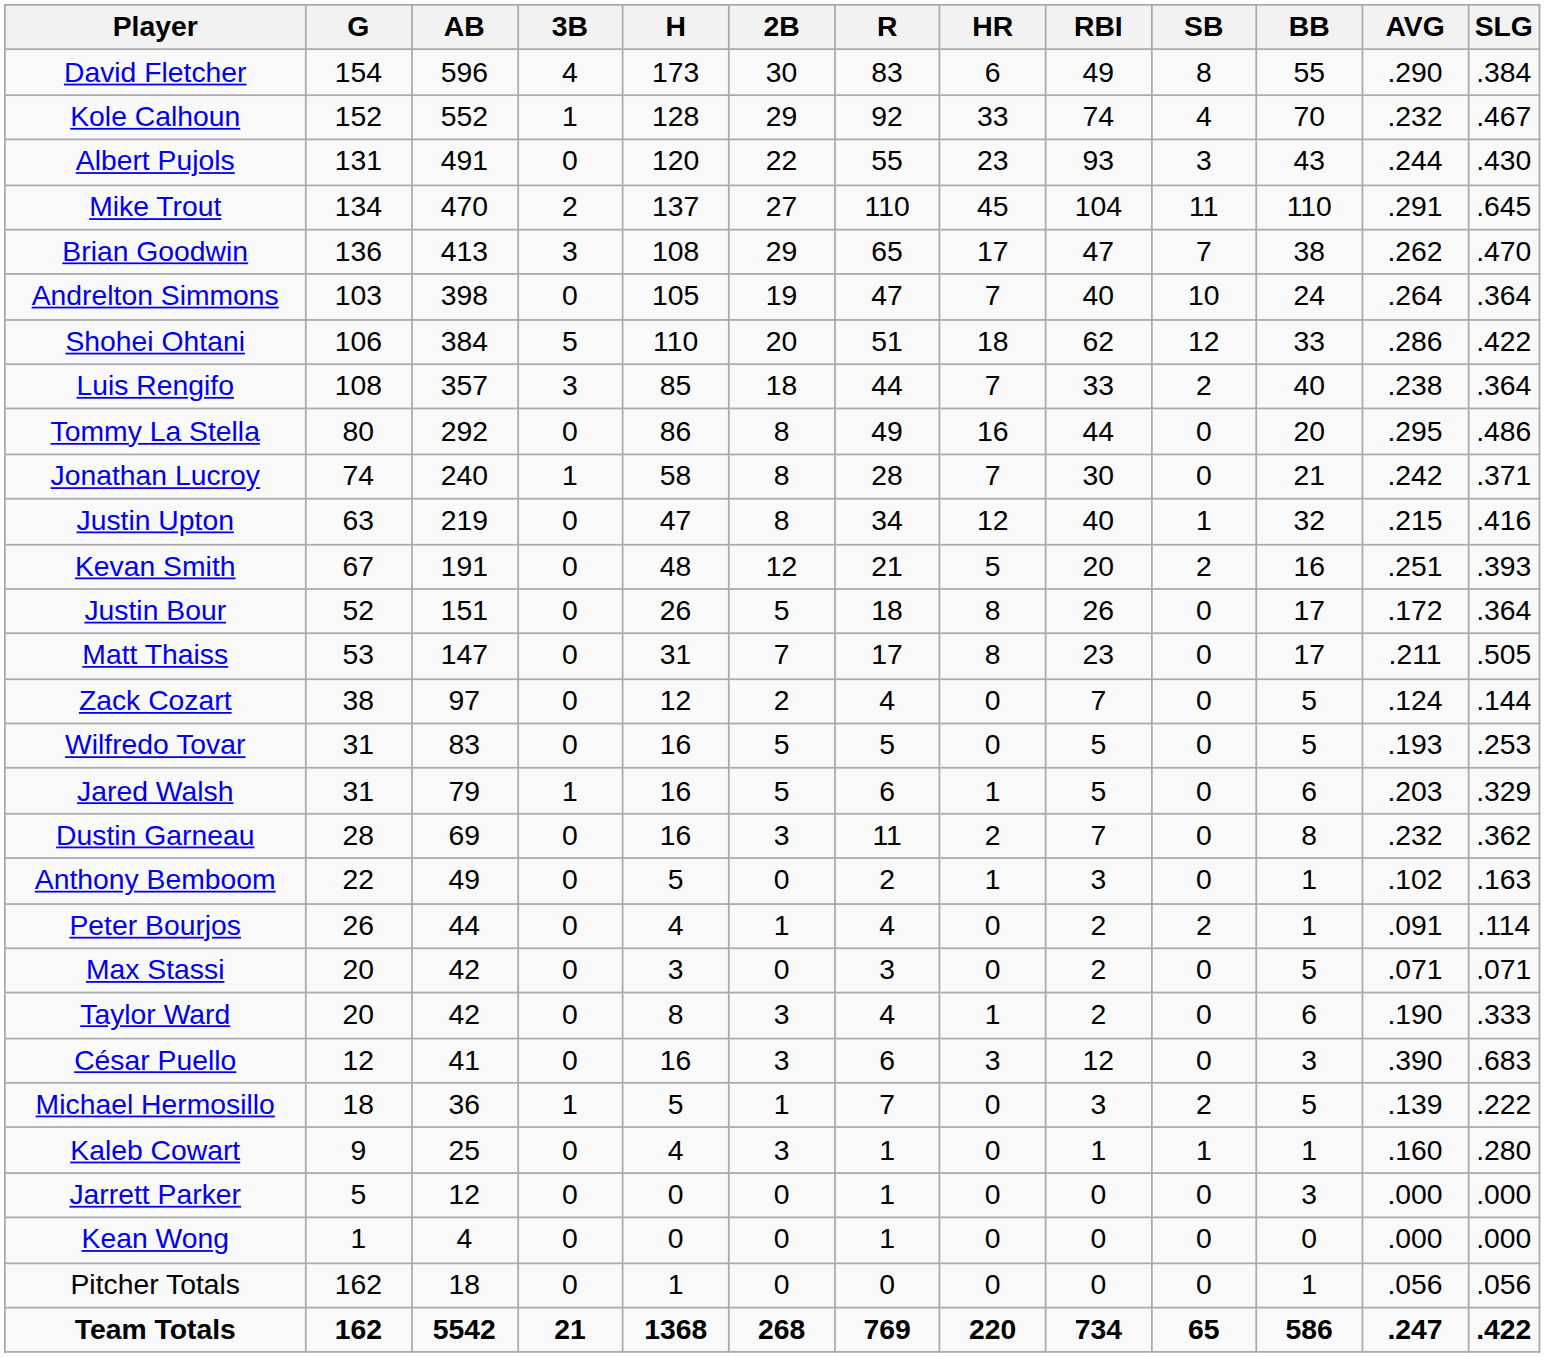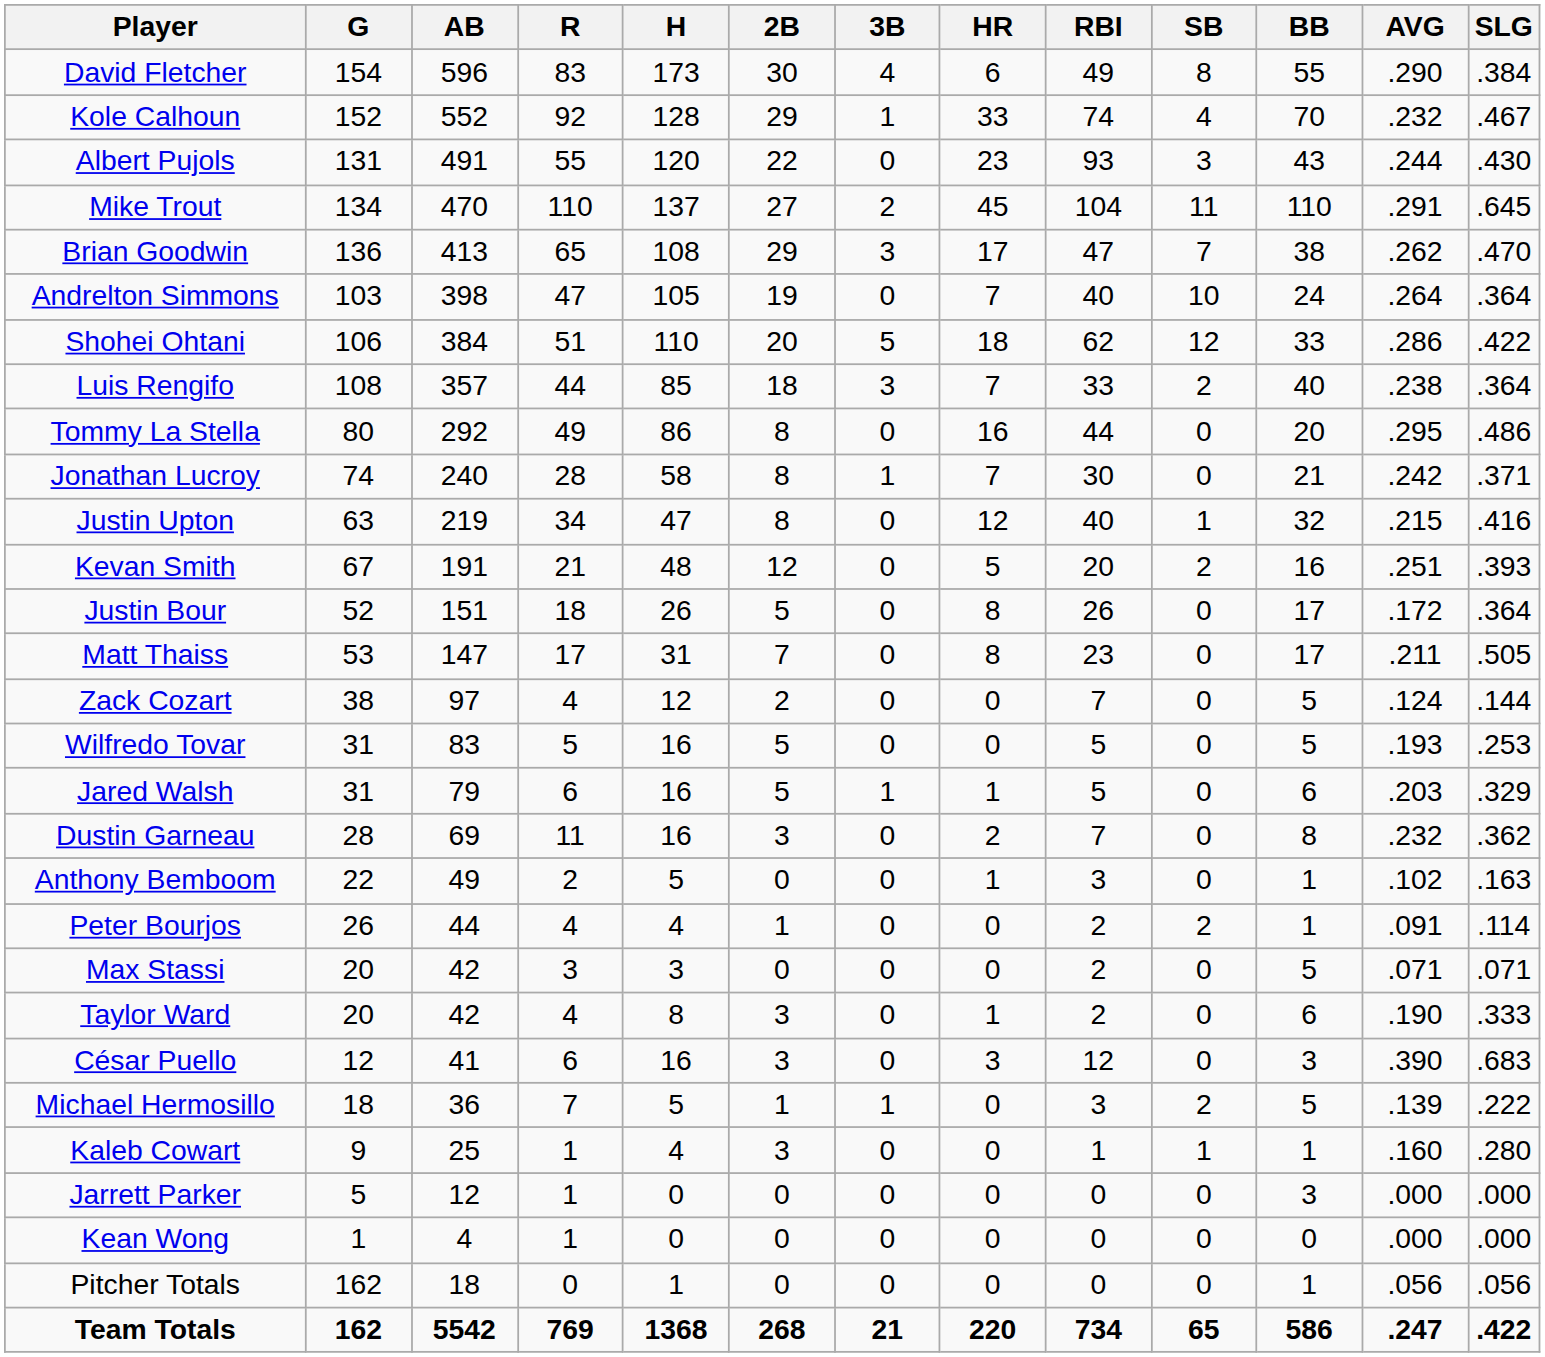 <table class=wikitable style="text-align:center">
 <tr>
 <th bgcolor=#DDDDFF; width="20%">Player</th>
 <th bgcolor=#DDDDFF; width="7%">G</th>
 <th bgcolor=#DDDDFF; width="7%">AB</th>
-<th bgcolor=#DDDDFF; width="7%">3B</th>
+<th bgcolor=#DDDDFF; width="7%">R</th>
 <th bgcolor=#DDDDFF; width="7%">H</th>
 <th bgcolor=#DDDDFF; width="7%">2B</th>
-<th bgcolor=#DDDDFF; width="7%">R</th>
+<th bgcolor=#DDDDFF; width="7%">3B</th>
 <th bgcolor=#DDDDFF; width="7%">HR</th>
 <th bgcolor=#DDDDFF; width="7%">RBI</th>
 <th bgcolor=#DDDDFF; width="7%">SB</th>
 <th bgcolor=#DDDDFF; width="7%">BB</th>
 <th bgcolor=#DDDDFF; width="7%">AVG</th>
 <th bgcolor=#DDDDFF; width="7%">SLG</th>
 </tr>
 <tr>
 <td><a href='#'>David Fletcher</a></td>
 <td>154</td>
 <td>596</td>
-<td>4</td>
+<td>83</td>
 <td>173</td>
 <td>30</td>
-<td>83</td>
+<td>4</td>
 <td>6</td>
 <td>49</td>
 <td>8</td>
 <td>55</td>
 <td>.290</td>
 <td>.384</td>
 </tr>
 <tr>
 <td><a href='#'>Kole Calhoun</a></td>
 <td>152</td>
 <td>552</td>
-<td>1</td>
+<td>92</td>
 <td>128</td>
 <td>29</td>
-<td>92</td>
+<td>1</td>
 <td>33</td>
 <td>74</td>
 <td>4</td>
 <td>70</td>
 <td>.232</td>
 <td>.467</td>
 </tr>
 <tr>
 <td><a href='#'>Albert Pujols</a></td>
 <td>131</td>
 <td>491</td>
-<td>0</td>
+<td>55</td>
 <td>120</td>
 <td>22</td>
-<td>55</td>
+<td>0</td>
 <td>23</td>
 <td>93</td>
 <td>3</td>
 <td>43</td>
 <td>.244</td>
 <td>.430</td>
 </tr>
 <tr>
 <td><a href='#'>Mike Trout</a></td>
 <td>134</td>
 <td>470</td>
-<td>2</td>
+<td>110</td>
 <td>137</td>
 <td>27</td>
-<td>110</td>
+<td>2</td>
 <td>45</td>
 <td>104</td>
 <td>11</td>
 <td>110</td>
 <td>.291</td>
 <td>.645</td>
 </tr>
 <tr>
 <td><a href='#'>Brian Goodwin</a></td>
 <td>136</td>
 <td>413</td>
-<td>3</td>
+<td>65</td>
 <td>108</td>
 <td>29</td>
-<td>65</td>
+<td>3</td>
 <td>17</td>
 <td>47</td>
 <td>7</td>
 <td>38</td>
 <td>.262</td>
 <td>.470</td>
 </tr>
 <tr>
 <td><a href='#'>Andrelton Simmons</a></td>
 <td>103</td>
 <td>398</td>
-<td>0</td>
+<td>47</td>
 <td>105</td>
 <td>19</td>
-<td>47</td>
+<td>0</td>
 <td>7</td>
 <td>40</td>
 <td>10</td>
 <td>24</td>
 <td>.264</td>
 <td>.364</td>
 </tr>
 <tr>
 <td><a href='#'>Shohei Ohtani</a></td>
 <td>106</td>
 <td>384</td>
-<td>5</td>
+<td>51</td>
 <td>110</td>
 <td>20</td>
-<td>51</td>
+<td>5</td>
 <td>18</td>
 <td>62</td>
 <td>12</td>
 <td>33</td>
 <td>.286</td>
 <td>.422</td>
 </tr>
 <tr>
 <td><a href='#'>Luis Rengifo</a></td>
 <td>108</td>
 <td>357</td>
-<td>3</td>
+<td>44</td>
 <td>85</td>
 <td>18</td>
-<td>44</td>
+<td>3</td>
 <td>7</td>
 <td>33</td>
 <td>2</td>
 <td>40</td>
 <td>.238</td>
 <td>.364</td>
 </tr>
 <tr>
 <td><a href='#'>Tommy La Stella</a></td>
 <td>80</td>
 <td>292</td>
-<td>0</td>
+<td>49</td>
 <td>86</td>
 <td>8</td>
-<td>49</td>
+<td>0</td>
 <td>16</td>
 <td>44</td>
 <td>0</td>
 <td>20</td>
 <td>.295</td>
 <td>.486</td>
 </tr>
 <tr>
 <td><a href='#'>Jonathan Lucroy</a></td>
 <td>74</td>
 <td>240</td>
-<td>1</td>
+<td>28</td>
 <td>58</td>
 <td>8</td>
-<td>28</td>
+<td>1</td>
 <td>7</td>
 <td>30</td>
 <td>0</td>
 <td>21</td>
 <td>.242</td>
 <td>.371</td>
 </tr>
 <tr>
 <td><a href='#'>Justin Upton</a></td>
 <td>63</td>
 <td>219</td>
-<td>0</td>
+<td>34</td>
 <td>47</td>
 <td>8</td>
-<td>34</td>
+<td>0</td>
 <td>12</td>
 <td>40</td>
 <td>1</td>
 <td>32</td>
 <td>.215</td>
 <td>.416</td>
 </tr>
 <tr>
 <td><a href='#'>Kevan Smith</a></td>
 <td>67</td>
 <td>191</td>
-<td>0</td>
+<td>21</td>
 <td>48</td>
 <td>12</td>
-<td>21</td>
+<td>0</td>
 <td>5</td>
 <td>20</td>
 <td>2</td>
 <td>16</td>
 <td>.251</td>
 <td>.393</td>
 </tr>
 <tr>
 <td><a href='#'>Justin Bour</a></td>
 <td>52</td>
 <td>151</td>
-<td>0</td>
+<td>18</td>
 <td>26</td>
 <td>5</td>
-<td>18</td>
+<td>0</td>
 <td>8</td>
 <td>26</td>
 <td>0</td>
 <td>17</td>
 <td>.172</td>
 <td>.364</td>
 </tr>
 <tr>
 <td><a href='#'>Matt Thaiss</a></td>
 <td>53</td>
 <td>147</td>
-<td>0</td>
+<td>17</td>
 <td>31</td>
 <td>7</td>
-<td>17</td>
+<td>0</td>
 <td>8</td>
 <td>23</td>
 <td>0</td>
 <td>17</td>
 <td>.211</td>
 <td>.505</td>
 </tr>
 <tr>
 <td><a href='#'>Zack Cozart</a></td>
 <td>38</td>
 <td>97</td>
-<td>0</td>
+<td>4</td>
 <td>12</td>
 <td>2</td>
-<td>4</td>
+<td>0</td>
 <td>0</td>
 <td>7</td>
 <td>0</td>
 <td>5</td>
 <td>.124</td>
 <td>.144</td>
 </tr>
 <tr>
 <td><a href='#'>Wilfredo Tovar</a></td>
 <td>31</td>
 <td>83</td>
-<td>0</td>
+<td>5</td>
 <td>16</td>
 <td>5</td>
-<td>5</td>
+<td>0</td>
 <td>0</td>
 <td>5</td>
 <td>0</td>
 <td>5</td>
 <td>.193</td>
 <td>.253</td>
 </tr>
 <tr>
 <td><a href='#'>Jared Walsh</a></td>
 <td>31</td>
 <td>79</td>
-<td>1</td>
+<td>6</td>
 <td>16</td>
 <td>5</td>
-<td>6</td>
+<td>1</td>
 <td>1</td>
 <td>5</td>
 <td>0</td>
 <td>6</td>
 <td>.203</td>
 <td>.329</td>
 </tr>
 <tr>
 <td><a href='#'>Dustin Garneau</a></td>
 <td>28</td>
 <td>69</td>
-<td>0</td>
+<td>11</td>
 <td>16</td>
 <td>3</td>
-<td>11</td>
+<td>0</td>
 <td>2</td>
 <td>7</td>
 <td>0</td>
 <td>8</td>
 <td>.232</td>
 <td>.362</td>
 </tr>
 <tr>
 <td><a href='#'>Anthony Bemboom</a></td>
 <td>22</td>
 <td>49</td>
-<td>0</td>
+<td>2</td>
 <td>5</td>
 <td>0</td>
-<td>2</td>
+<td>0</td>
 <td>1</td>
 <td>3</td>
 <td>0</td>
 <td>1</td>
 <td>.102</td>
 <td>.163</td>
 </tr>
 <tr>
 <td><a href='#'>Peter Bourjos</a></td>
 <td>26</td>
 <td>44</td>
-<td>0</td>
+<td>4</td>
 <td>4</td>
 <td>1</td>
-<td>4</td>
+<td>0</td>
 <td>0</td>
 <td>2</td>
 <td>2</td>
 <td>1</td>
 <td>.091</td>
 <td>.114</td>
 </tr>
 <tr>
 <td><a href='#'>Max Stassi</a></td>
 <td>20</td>
 <td>42</td>
-<td>0</td>
+<td>3</td>
 <td>3</td>
 <td>0</td>
-<td>3</td>
+<td>0</td>
 <td>0</td>
 <td>2</td>
 <td>0</td>
 <td>5</td>
 <td>.071</td>
 <td>.071</td>
 </tr>
 <tr>
 <td><a href='#'>Taylor Ward</a></td>
 <td>20</td>
 <td>42</td>
-<td>0</td>
+<td>4</td>
 <td>8</td>
 <td>3</td>
-<td>4</td>
+<td>0</td>
 <td>1</td>
 <td>2</td>
 <td>0</td>
 <td>6</td>
 <td>.190</td>
 <td>.333</td>
 </tr>
 <tr>
 <td><a href='#'>César Puello</a></td>
 <td>12</td>
 <td>41</td>
-<td>0</td>
+<td>6</td>
 <td>16</td>
 <td>3</td>
-<td>6</td>
+<td>0</td>
 <td>3</td>
 <td>12</td>
 <td>0</td>
 <td>3</td>
 <td>.390</td>
 <td>.683</td>
 </tr>
 <tr>
 <td><a href='#'>Michael Hermosillo</a></td>
 <td>18</td>
 <td>36</td>
-<td>1</td>
+<td>7</td>
 <td>5</td>
 <td>1</td>
-<td>7</td>
+<td>1</td>
 <td>0</td>
 <td>3</td>
 <td>2</td>
 <td>5</td>
 <td>.139</td>
 <td>.222</td>
 </tr>
 <tr>
 <td><a href='#'>Kaleb Cowart</a></td>
 <td>9</td>
 <td>25</td>
-<td>0</td>
+<td>1</td>
 <td>4</td>
 <td>3</td>
-<td>1</td>
+<td>0</td>
 <td>0</td>
 <td>1</td>
 <td>1</td>
 <td>1</td>
 <td>.160</td>
 <td>.280</td>
 </tr>
 <tr>
 <td><a href='#'>Jarrett Parker</a></td>
 <td>5</td>
 <td>12</td>
+<td>1</td>
 <td>0</td>
 <td>0</td>
 <td>0</td>
-<td>1</td>
 <td>0</td>
 <td>0</td>
 <td>0</td>
 <td>3</td>
 <td>.000</td>
 <td>.000</td>
 </tr>
 <tr>
 <td><a href='#'>Kean Wong</a></td>
 <td>1</td>
 <td>4</td>
+<td>1</td>
 <td>0</td>
 <td>0</td>
 <td>0</td>
-<td>1</td>
 <td>0</td>
 <td>0</td>
 <td>0</td>
 <td>0</td>
 <td>.000</td>
 <td>.000</td>
 </tr>
 <tr>
 <td>Pitcher Totals</td>
 <td>162</td>
 <td>18</td>
 <td>0</td>
 <td>1</td>
 <td>0</td>
 <td>0</td>
 <td>0</td>
 <td>0</td>
 <td>0</td>
 <td>1</td>
 <td>.056</td>
 <td>.056</td>
 </tr>
 <tr>
 <td><strong>Team Totals</strong></td>
 <td><strong>162</strong></td>
 <td><strong>5542</strong></td>
-<td><strong>21</strong></td>
+<td><strong>769</strong></td>
 <td><strong>1368</strong></td>
 <td><strong>268</strong></td>
-<td><strong>769</strong></td>
+<td><strong>21</strong></td>
 <td><strong>220</strong></td>
 <td><strong>734</strong></td>
 <td><strong>65</strong></td>
 <td><strong>586</strong></td>
 <td><strong>.247</strong></td>
 <td><strong>.422</strong></td>
 </tr>
 </table>
